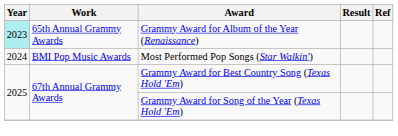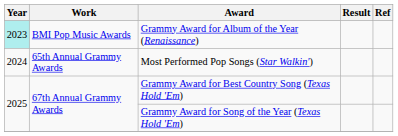 <table class="wikitable">
 <tr style="background:#ccc; text-align:center;">
 <th scope="col">Year</th>
 <th scope="col">Work</th>
 <th scope="col">Award</th>
 <th scope="col">Result</th>
 <th>Ref</th>
 </tr>
 <tr>
 <td style="background: paleturquoise;">2023</td>
-<td><a href='#'>65th Annual Grammy Awards</a></td>
+<td><a href='#'>BMI Pop Music Awards</a></td>
 <td><a href='#'>Grammy Award for Album of the Year</a> (<em><a href='#'>Renaissance</a></em>)</td>
 <td></td>
 <td></td>
 </tr>
 <tr>
 <td>2024</td>
-<td><a href='#'>BMI Pop Music Awards</a></td>
+<td><a href='#'>65th Annual Grammy Awards</a></td>
 <td>Most Performed Pop Songs (<em><a href='#'>Star Walkin'</a></em>)</td>
 <td></td>
 <td style="text-align:center;"></td>
 </tr>
 <tr>
 <td rowspan="2">2025</td>
 <td rowspan="2"><a href='#'>67th Annual Grammy Awards</a></td>
 <td><a href='#'>Grammy Award for Best Country Song</a> (<em><a href='#'>Texas Hold 'Em</a></em>)</td>
 <td></td>
 <td></td>
 </tr>
 <tr>
 <td><a href='#'>Grammy Award for Song of the Year</a> (<em><a href='#'>Texas Hold 'Em</a></em>)</td>
 <td></td>
 <td></td>
 </tr>
 <tr>
 </tr>
 </table>
